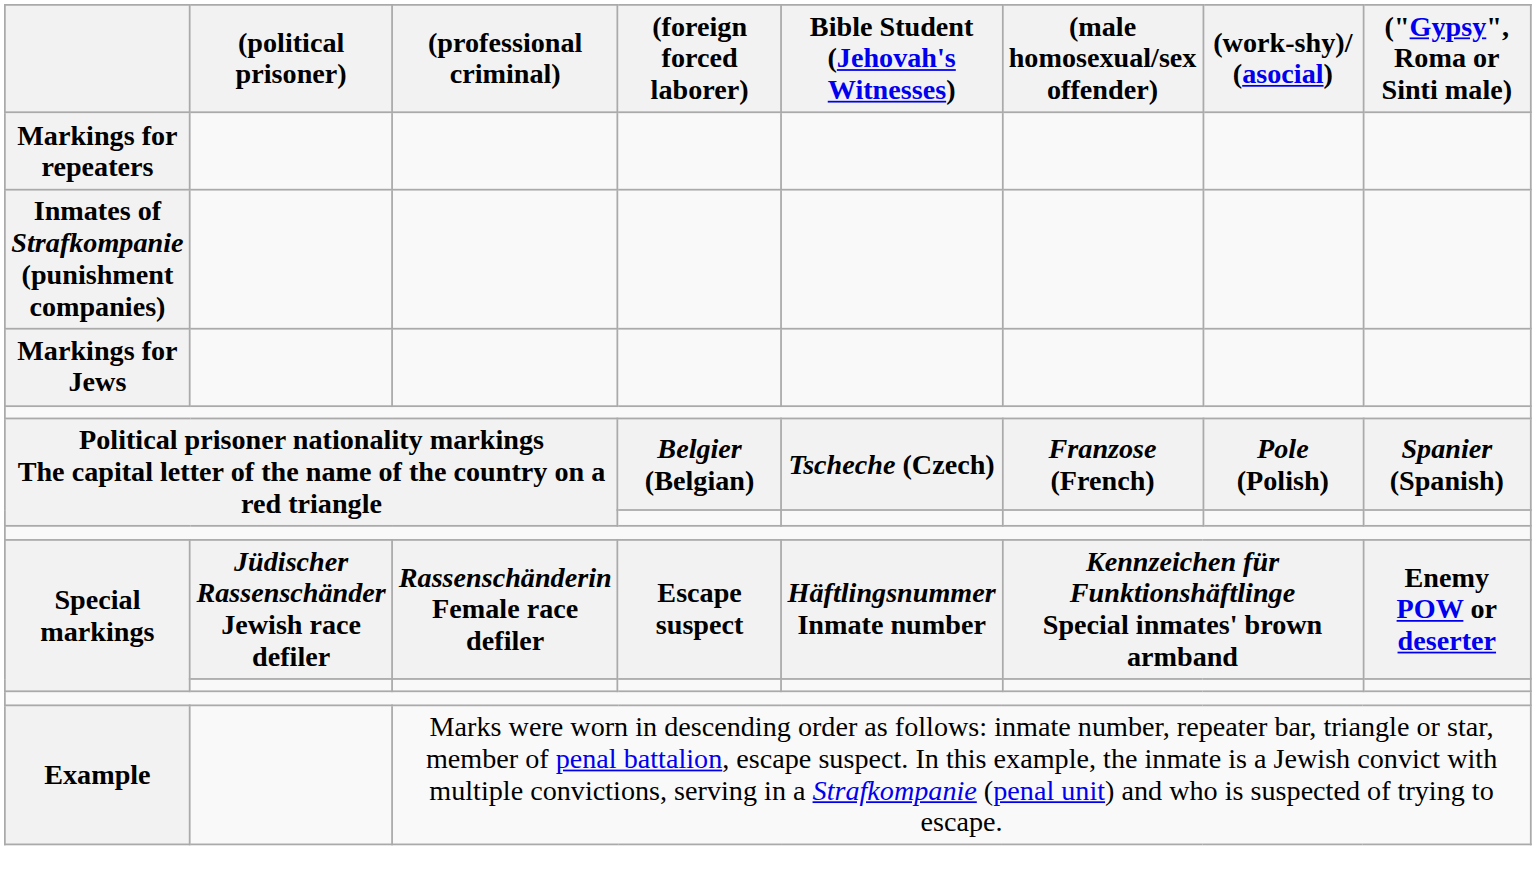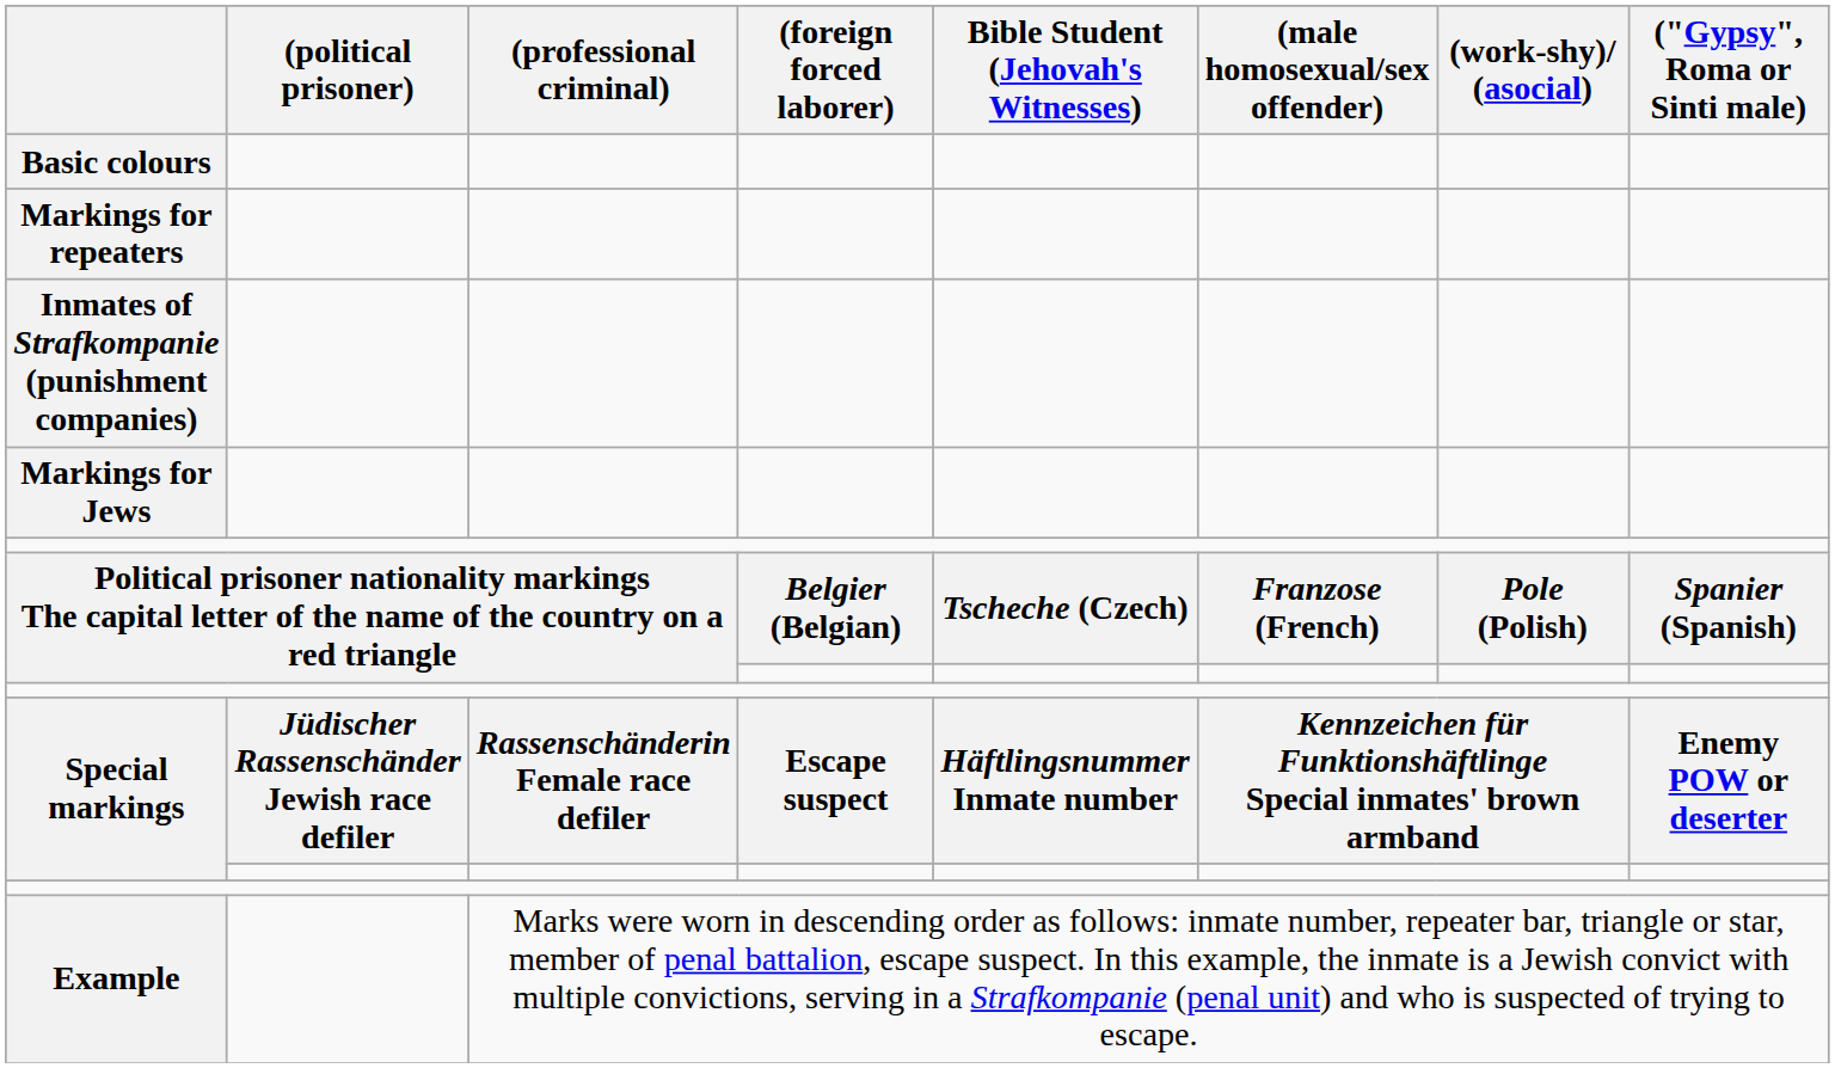 <table class="wikitable" style="text-align: center;">
 <tr>
 <th width="12%"></th>
 <th width="12%"> (political prisoner)</th>
 <th width="12%"> (professional criminal)</th>
 <th width="12%"> (foreign forced laborer)</th>
 <th width="12%"> Bible Student (<a href='#'>Jehovah's Witnesses</a>)</th>
 <th width="12%"> (male homosexual/sex offender)</th>
 <th width="12%"> (work-shy)/ (<a href='#'>asocial</a>)</th>
 <th width="12%"> ("<a href='#'>Gypsy</a>", Roma or Sinti male)</th>
+</tr>
+<tr>
+<th>Basic colours</th>
+<td></td>
+<td></td>
+<td></td>
+<td></td>
+<td></td>
+<td></td>
+<td></td>
 </tr>
 <tr>
 <th>Markings for repeaters</th>
 <td></td>
 <td></td>
 <td></td>
 <td></td>
 <td></td>
 <td></td>
 <td></td>
 </tr>
 <tr>
 <th>Inmates of <em>Strafkompanie</em> (punishment companies)</th>
 <td></td>
 <td></td>
 <td></td>
 <td></td>
 <td></td>
 <td></td>
 <td></td>
 </tr>
 <tr>
 <th>Markings for Jews</th>
 <td></td>
 <td></td>
 <td></td>
 <td></td>
 <td></td>
 <td></td>
 <td></td>
 </tr>
 <tr>
 <td colspan="8"></td>
 </tr>
 <tr>
 <th rowspan="2" colspan="3">Political prisoner nationality markings <br>The capital letter of the name of the country on a red triangle</th>
 <th><em>Belgier</em> (Belgian)</th>
 <th><em>Tscheche</em> (Czech)</th>
 <th><em>Franzose</em> (French)</th>
 <th><em>Pole</em> (Polish)</th>
 <th><em>Spanier</em> (Spanish)</th>
 </tr>
 <tr>
 <td></td>
 <td></td>
 <td></td>
 <td></td>
 <td></td>
 </tr>
 <tr>
 <td colspan="8"></td>
 </tr>
 <tr>
 <th rowspan="2">Special markings</th>
 <th><em>Jüdischer Rassenschänder</em><br>Jewish race defiler</th>
 <th><em>Rassenschänderin</em><br>Female race defiler</th>
 <th>Escape suspect</th>
 <th><em>Häftlingsnummer</em><br>Inmate number</th>
 <th colspan=2><em>Kennzeichen für Funktionshäftlinge</em><br>Special inmates' brown armband</th>
 <th>Enemy <a href='#'>POW</a> or <a href='#'>deserter</a></th>
 </tr>
 <tr>
 <td></td>
 <td></td>
 <td></td>
 <td></td>
 <td colspan=2></td>
 <td></td>
 </tr>
 <tr>
 <td colspan="8"></td>
 </tr>
 <tr>
 <th>Example</th>
 <td align="center"></td>
 <td colspan="6">Marks were worn in descending order as follows: inmate number, repeater bar, triangle or star, member of <a href='#'>penal battalion</a>, escape suspect. In this example, the inmate is a Jewish convict with multiple convictions, serving in a <em><a href='#'>Strafkompanie</a></em> (<a href='#'>penal unit</a>) and who is suspected of trying to escape.</td>
 </tr>
 </table>
